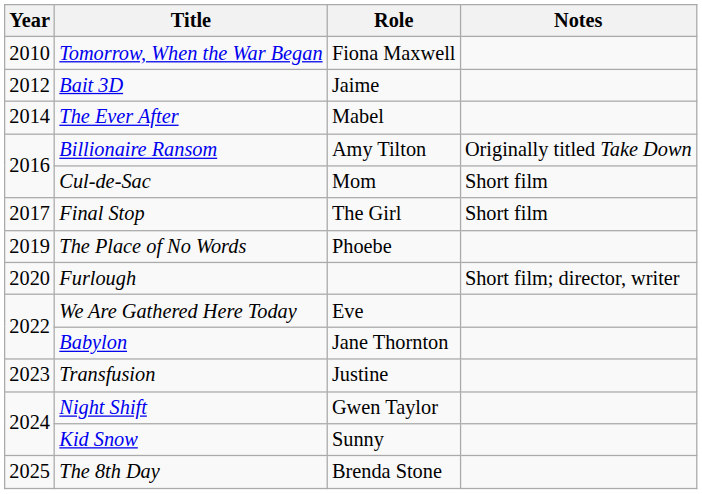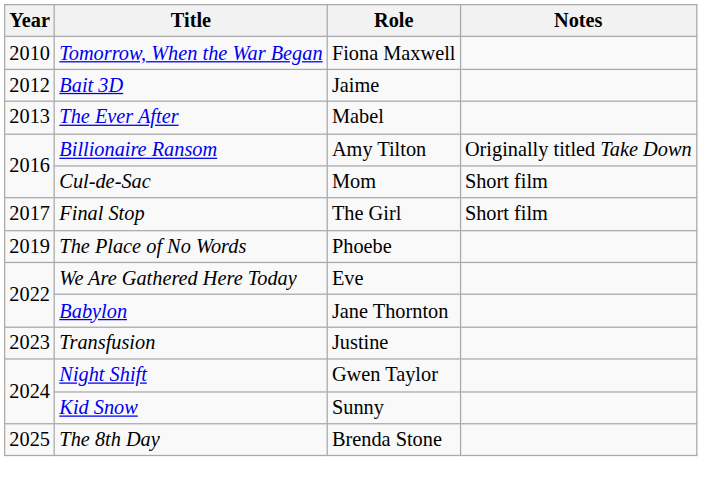 <table class="wikitable">
 <tr>
 <th>Year</th>
 <th>Title</th>
 <th>Role</th>
 <th>Notes</th>
 </tr>
 <tr>
 <td>2010</td>
 <td><em><a href='#'>Tomorrow, When the War Began</a></em></td>
 <td>Fiona Maxwell</td>
 <td></td>
 </tr>
 <tr>
 <td>2012</td>
 <td><em><a href='#'>Bait 3D</a></em></td>
 <td>Jaime</td>
 <td></td>
 </tr>
 <tr>
-<td>2014</td>
+<td>2013</td>
 <td><em><a href='#'>The Ever After</a></em></td>
 <td>Mabel</td>
 <td></td>
 </tr>
 <tr>
 <td rowspan="2">2016</td>
 <td><em><a href='#'>Billionaire Ransom</a></em></td>
 <td>Amy Tilton</td>
 <td>Originally titled <em>Take Down</em></td>
 </tr>
 <tr>
 <td><em>Cul-de-Sac</em></td>
 <td>Mom</td>
 <td>Short film</td>
 </tr>
 <tr>
 <td>2017</td>
 <td><em>Final Stop</em></td>
 <td>The Girl</td>
 <td>Short film</td>
 </tr>
 <tr>
 <td>2019</td>
 <td><em>The Place of No Words</em></td>
 <td>Phoebe</td>
 <td></td>
-</tr>
-<tr>
-<td>2020</td>
-<td><em>Furlough</em></td>
-<td></td>
-<td>Short film; director, writer</td>
 </tr>
 <tr>
 <td rowspan="2">2022</td>
 <td><em>We Are Gathered Here Today</em></td>
 <td>Eve</td>
 <td></td>
 </tr>
 <tr>
 <td><em><a href='#'>Babylon</a></em></td>
 <td>Jane Thornton</td>
 <td></td>
 </tr>
 <tr>
 <td>2023</td>
 <td><em>Transfusion</em></td>
 <td>Justine</td>
 <td></td>
 </tr>
 <tr>
 <td rowspan="2">2024</td>
 <td><em><a href='#'>Night Shift</a></em></td>
 <td>Gwen Taylor</td>
 <td></td>
 </tr>
 <tr>
 <td><em><a href='#'>Kid Snow</a></em></td>
 <td>Sunny</td>
 <td></td>
 </tr>
 <tr>
 <td>2025</td>
 <td><em>The 8th Day</em></td>
 <td>Brenda Stone</td>
 <td></td>
 </tr>
 </table>
